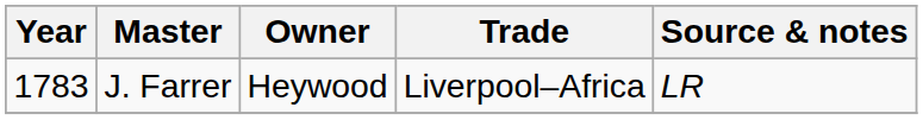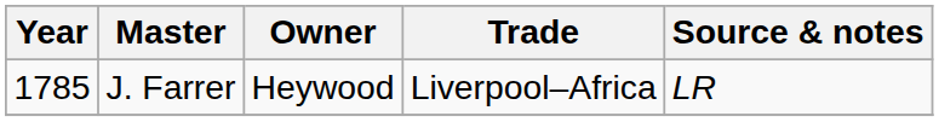 <table class=" wikitable">
 <tr>
 <th>Year</th>
 <th>Master</th>
 <th>Owner</th>
 <th>Trade</th>
 <th>Source & notes</th>
 </tr>
 <tr>
-<td>1783</td>
+<td>1785</td>
 <td>J. Farrer</td>
 <td>Heywood</td>
 <td>Liverpool–Africa</td>
 <td><em>LR</em></td>
 </tr>
 <tr>
 </tr>
 </table>
